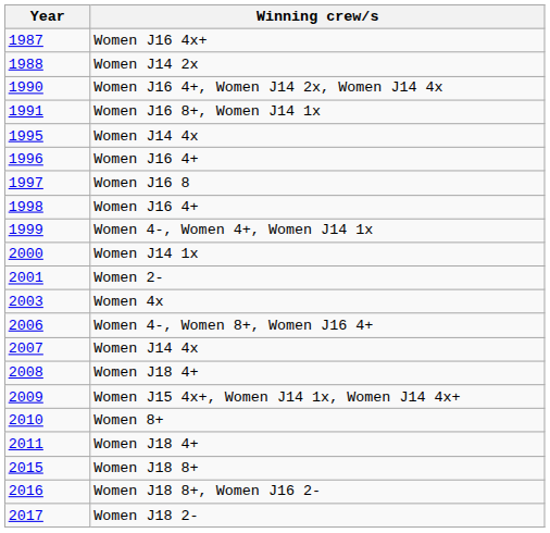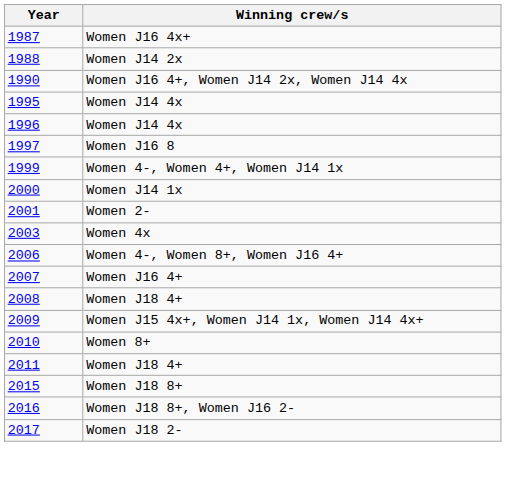 <table class="wikitable">
 <tr>
 <th width=70>Year</th>
 <th width=400>Winning crew/s</th>
 </tr>
 <tr>
 <td><a href='#'>1987</a></td>
 <td>Women J16 4x+</td>
 </tr>
 <tr>
 <td><a href='#'>1988</a></td>
 <td>Women J14 2x</td>
 </tr>
 <tr>
 <td><a href='#'>1990</a></td>
 <td>Women J16 4+, Women J14 2x, Women J14 4x</td>
 </tr>
 <tr>
-<td><a href='#'>1991</a></td>
-<td>Women J16 8+, Women J14 1x </td>
-</tr>
-<tr>
 <td><a href='#'>1995</a></td>
 <td>Women J14 4x</td>
 </tr>
 <tr>
 <td><a href='#'>1996</a></td>
-<td>Women J16 4+</td>
+<td>Women J14 4x</td>
 </tr>
 <tr>
 <td><a href='#'>1997</a></td>
 <td>Women J16 8 </td>
-</tr>
-<tr>
-<td><a href='#'>1998</a></td>
-<td>Women J16 4+ </td>
 </tr>
 <tr>
 <td><a href='#'>1999</a></td>
 <td>Women 4-, Women 4+, Women J14 1x </td>
 </tr>
 <tr>
 <td><a href='#'>2000</a></td>
 <td>Women J14 1x </td>
 </tr>
 <tr>
 <td><a href='#'>2001</a></td>
 <td>Women 2-</td>
 </tr>
 <tr>
 <td><a href='#'>2003</a></td>
 <td>Women 4x</td>
 </tr>
 <tr>
 <td><a href='#'>2006</a></td>
 <td>Women 4-, Women 8+, Women J16 4+ </td>
 </tr>
 <tr>
 <td><a href='#'>2007</a></td>
-<td>Women J14 4x</td>
+<td>Women J16 4+</td>
 </tr>
 <tr>
 <td><a href='#'>2008</a></td>
 <td>Women J18 4+ </td>
 </tr>
 <tr>
 <td><a href='#'>2009</a></td>
 <td>Women J15 4x+, Women J14 1x, Women J14 4x+ </td>
 </tr>
 <tr>
 <td><a href='#'>2010</a></td>
 <td>Women 8+ </td>
 </tr>
 <tr>
 <td><a href='#'>2011</a></td>
 <td>Women J18 4+ </td>
 </tr>
 <tr>
 <td><a href='#'>2015</a></td>
 <td>Women J18 8+ </td>
 </tr>
 <tr>
 <td><a href='#'>2016</a></td>
 <td>Women J18 8+, Women J16 2- </td>
 </tr>
 <tr>
 <td><a href='#'>2017</a></td>
 <td>Women J18 2- </td>
 </tr>
 </table>
